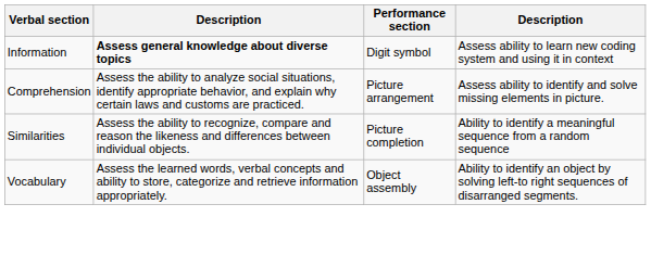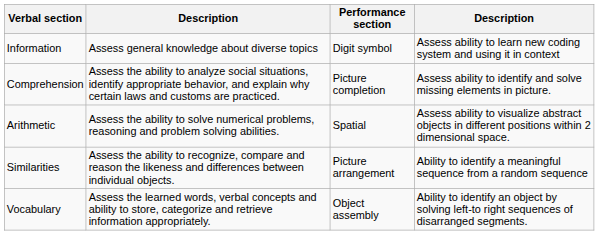 <table class="wikitable">
 <tr>
 <th>Verbal section</th>
 <th>Description</th>
 <th>Performance section</th>
 <th>Description</th>
 </tr>
 <tr>
 <td>Information</td>
-<td><strong>Assess general knowledge about diverse topics</strong></td>
+<td>Assess general knowledge about diverse topics</td>
 <td>Digit symbol</td>
 <td>Assess ability to learn new coding system and using it in context</td>
 </tr>
 <tr>
 <td>Comprehension</td>
 <td>Assess the ability to analyze social situations, identify appropriate behavior, and explain why certain laws and customs are practiced.</td>
-<td>Picture arrangement</td>
+<td>Picture completion</td>
 <td>Assess ability to identify and solve missing elements in picture.</td>
+</tr>
+<tr>
+<td>Arithmetic</td>
+<td>Assess the ability to solve numerical problems, reasoning and problem solving abilities.</td>
+<td>Spatial</td>
+<td>Assess ability to visualize abstract objects in different positions within 2 dimensional space.</td>
 </tr>
 <tr>
 <td>Similarities</td>
 <td>Assess the ability to recognize, compare and reason the likeness and differences between individual objects.</td>
-<td>Picture completion</td>
+<td>Picture arrangement</td>
 <td>Ability to identify a meaningful sequence from a random sequence</td>
 </tr>
 <tr>
 <td>Vocabulary</td>
 <td>Assess the learned words, verbal concepts and ability to store, categorize and retrieve information appropriately.</td>
 <td>Object assembly</td>
 <td>Ability to identify an object by solving left-to right sequences of disarranged segments.</td>
 </tr>
 </table>
